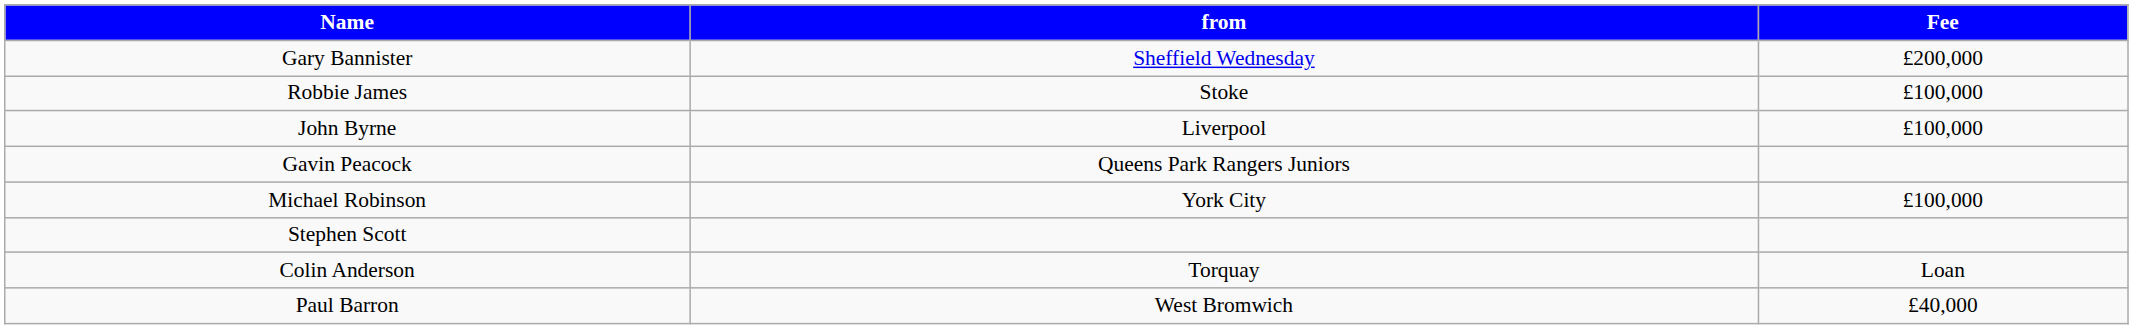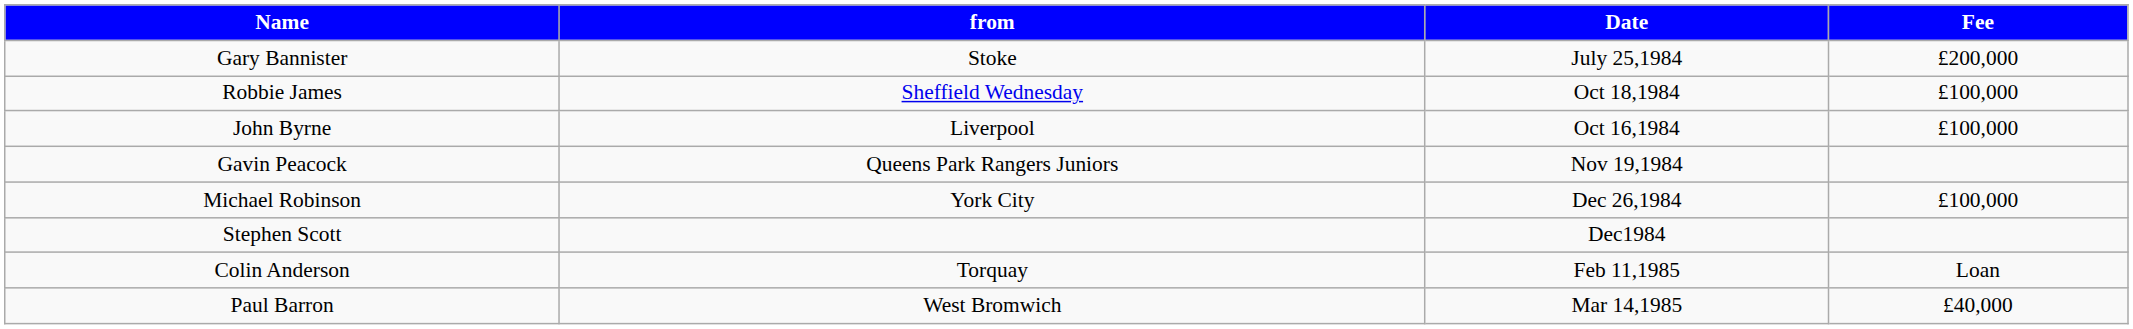 <table class="wikitable" style="text-align:center; font-size:90%; width:90%;">
 <tr>
 <th style="background:#0000FF; color:#FFFFFF; text-align:center;"><strong>Name</strong></th>
 <th style="background:#0000FF; color:#FFFFFF; text-align:center;">from</th>
+<th style="background:#0000FF; color:#FFFFFF; text-align:center;">Date</th>
 <th style="background:#0000FF; color:#FFFFFF; text-align:center;">Fee</th>
 </tr>
 <tr>
 <td>Gary Bannister</td>
-<td><a href='#'>Sheffield Wednesday</a></td>
+<td>Stoke</td>
+<td>July 25,1984</td>
 <td>£200,000</td>
 </tr>
 <tr>
 <td>Robbie James</td>
-<td>Stoke</td>
+<td><a href='#'>Sheffield Wednesday</a></td>
+<td>Oct 18,1984</td>
 <td>£100,000</td>
 </tr>
 <tr>
 <td>John Byrne</td>
 <td>Liverpool</td>
+<td>Oct 16,1984</td>
 <td>£100,000</td>
 </tr>
 <tr>
 <td>Gavin Peacock</td>
 <td>Queens Park Rangers Juniors</td>
+<td>Nov 19,1984</td>
 <td></td>
 </tr>
 <tr>
 <td>Michael Robinson</td>
 <td>York City</td>
+<td>Dec 26,1984</td>
 <td>£100,000</td>
 </tr>
 <tr>
 <td>Stephen Scott</td>
 <td></td>
+<td>Dec1984</td>
 <td></td>
 </tr>
 <tr>
 <td>Colin Anderson</td>
 <td>Torquay</td>
+<td>Feb 11,1985</td>
 <td>Loan</td>
 </tr>
 <tr>
 <td>Paul Barron</td>
 <td>West Bromwich</td>
+<td>Mar 14,1985</td>
 <td>£40,000</td>
 </tr>
 </table>
